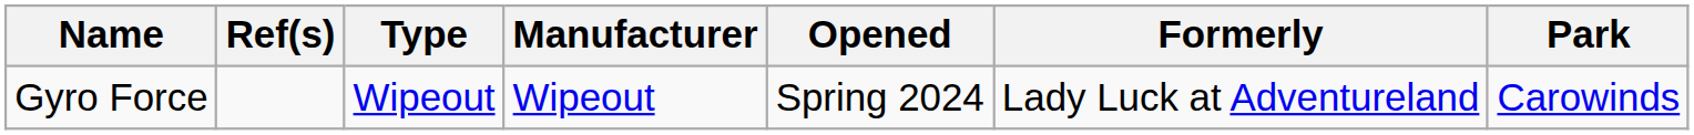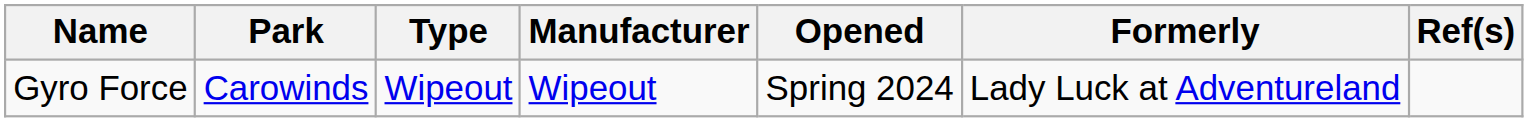 <table class="wikitable sortable">
 <tr>
 <th>Name</th>
-<th class="unsortable">Ref(s)</th>
+<th>Park</th>
 <th>Type</th>
 <th>Manufacturer</th>
 <th>Opened</th>
 <th>Formerly</th>
-<th>Park</th>
+<th class="unsortable">Ref(s)</th>
 </tr>
 <tr>
 <td>Gyro Force</td>
-<td></td>
+<td><a href='#'>Carowinds</a></td>
 <td><a href='#'>Wipeout</a></td>
 <td><a href='#'>Wipeout</a></td>
 <td>Spring 2024</td>
 <td>Lady Luck at <a href='#'>Adventureland</a></td>
-<td><a href='#'>Carowinds</a></td>
+<td></td>
 </tr>
 </table>
